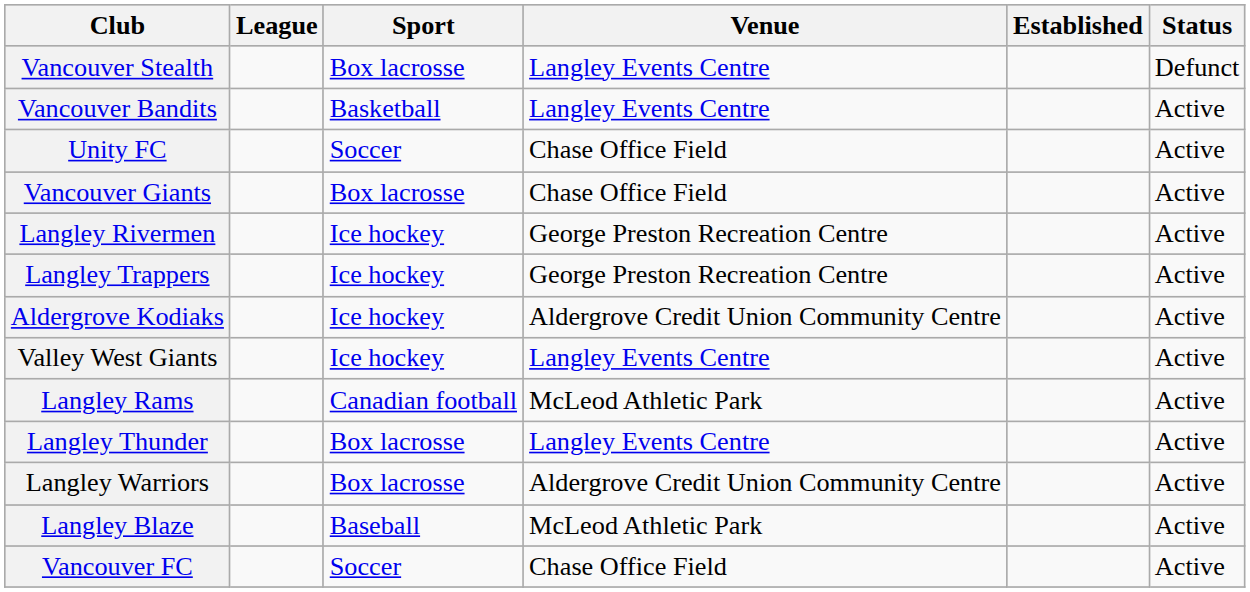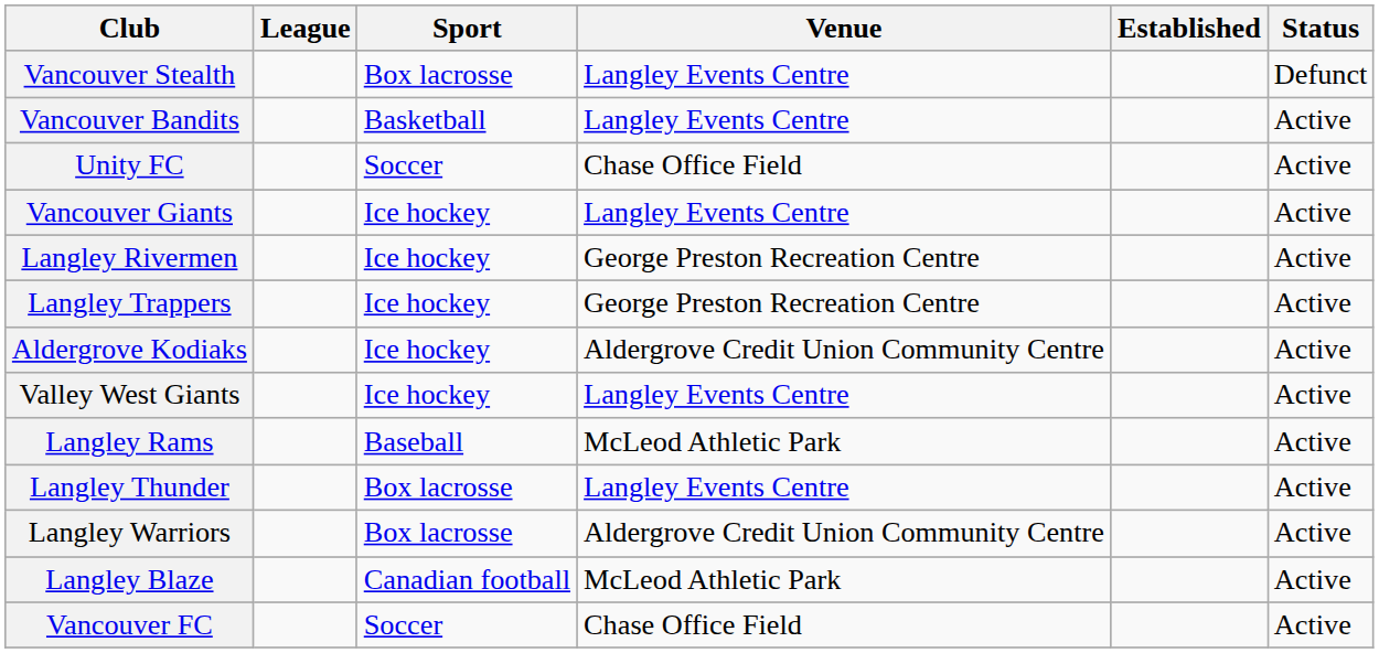 <table class="wikitable sortable">
 <tr>
 <th scope="col">Club</th>
 <th scope="col">League</th>
 <th scope="col">Sport</th>
 <th scope="col">Venue</th>
 <th scope="col">Established</th>
 <th scope="col">Status</th>
 </tr>
 <tr>
 <th scope="row" style="font-weight: normal;"><a href='#'>Vancouver Stealth</a></th>
 <td></td>
 <td><a href='#'>Box lacrosse</a></td>
 <td><a href='#'>Langley Events Centre</a></td>
 <td></td>
 <td>Defunct</td>
 </tr>
 <tr>
 <th scope="row" style="font-weight: normal;"><a href='#'>Vancouver Bandits</a></th>
 <td></td>
 <td><a href='#'>Basketball</a></td>
 <td><a href='#'>Langley Events Centre</a></td>
 <td></td>
 <td>Active</td>
 </tr>
 <tr>
 <th scope="row" style="font-weight: normal;"><a href='#'>Unity FC</a></th>
 <td></td>
 <td><a href='#'>Soccer</a></td>
 <td>Chase Office Field</td>
 <td></td>
 <td>Active</td>
 </tr>
 <tr>
 <th scope="row" style="font-weight: normal;"><a href='#'>Vancouver Giants</a></th>
 <td></td>
-<td><a href='#'>Box lacrosse</a></td>
-<td>Chase Office Field</td>
+<td><a href='#'>Ice hockey</a></td>
+<td><a href='#'>Langley Events Centre</a></td>
 <td></td>
 <td>Active</td>
 </tr>
 <tr>
 <th scope="row" style="font-weight: normal;"><a href='#'>Langley Rivermen</a></th>
 <td></td>
 <td><a href='#'>Ice hockey</a></td>
 <td>George Preston Recreation Centre</td>
 <td></td>
 <td>Active</td>
 </tr>
 <tr>
 <th scope="row" style="font-weight: normal;"><a href='#'>Langley Trappers</a></th>
 <td></td>
 <td><a href='#'>Ice hockey</a></td>
 <td>George Preston Recreation Centre</td>
 <td></td>
 <td>Active</td>
 </tr>
 <tr>
 <th scope="row" style="font-weight: normal;"><a href='#'>Aldergrove Kodiaks</a></th>
 <td></td>
 <td><a href='#'>Ice hockey</a></td>
 <td>Aldergrove Credit Union Community Centre</td>
 <td></td>
 <td>Active</td>
 </tr>
 <tr>
 <th scope="row" style="font-weight: normal;">Valley West Giants</th>
 <td></td>
 <td><a href='#'>Ice hockey</a></td>
 <td><a href='#'>Langley Events Centre</a></td>
 <td></td>
 <td>Active</td>
 </tr>
 <tr>
 <th scope="row" style="font-weight: normal;"><a href='#'>Langley Rams</a></th>
 <td></td>
-<td><a href='#'>Canadian football</a></td>
+<td><a href='#'>Baseball</a></td>
 <td>McLeod Athletic Park</td>
 <td></td>
 <td>Active</td>
 </tr>
 <tr>
 <th scope="row" style="font-weight: normal;"><a href='#'>Langley Thunder</a></th>
 <td></td>
 <td><a href='#'>Box lacrosse</a></td>
 <td><a href='#'>Langley Events Centre</a></td>
 <td></td>
 <td>Active</td>
 </tr>
 <tr>
 <th scope="row" style="font-weight: normal;">Langley Warriors</th>
 <td></td>
 <td><a href='#'>Box lacrosse</a></td>
 <td>Aldergrove Credit Union Community Centre</td>
 <td></td>
 <td>Active</td>
 </tr>
 <tr>
 <th scope="row" style="font-weight: normal;"><a href='#'>Langley Blaze</a></th>
 <td></td>
-<td><a href='#'>Baseball</a></td>
+<td><a href='#'>Canadian football</a></td>
 <td>McLeod Athletic Park</td>
 <td></td>
 <td>Active</td>
 </tr>
 <tr>
 <th scope="row" style="font-weight: normal;"><a href='#'>Vancouver FC</a></th>
 <td></td>
 <td><a href='#'>Soccer</a></td>
 <td>Chase Office Field</td>
 <td></td>
 <td>Active</td>
 </tr>
 </table>
